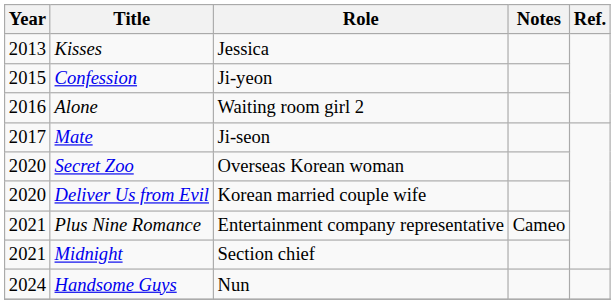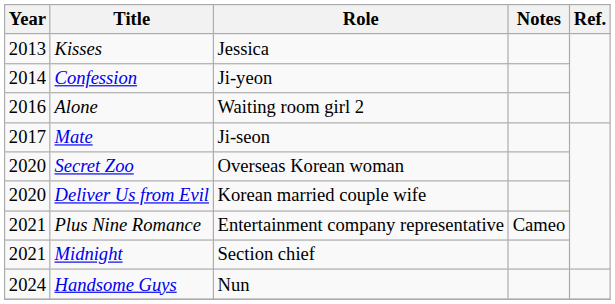 <table class="wikitable sortable">
 <tr>
 <th>Year</th>
 <th>Title</th>
 <th>Role</th>
 <th class="unsortable">Notes</th>
 <th class="unsortable">Ref.</th>
 </tr>
 <tr>
 <td>2013</td>
 <td><em>Kisses</em></td>
 <td>Jessica</td>
 <td></td>
 <td rowspan=3></td>
 </tr>
 <tr>
-<td>2015</td>
+<td>2014</td>
 <td><em><a href='#'>Confession</a></em></td>
 <td>Ji-yeon</td>
 <td></td>
 </tr>
 <tr>
 <td>2016</td>
 <td><em>Alone</em></td>
 <td>Waiting room girl 2</td>
 <td></td>
 </tr>
 <tr>
 <td>2017</td>
 <td><em><a href='#'>Mate</a></em></td>
 <td>Ji-seon</td>
 <td></td>
 <td rowspan=5></td>
 </tr>
 <tr>
 <td>2020</td>
 <td><em><a href='#'>Secret Zoo</a></em></td>
 <td>Overseas Korean woman</td>
 <td></td>
 </tr>
 <tr>
 <td>2020</td>
 <td><em><a href='#'>Deliver Us from Evil</a></em></td>
 <td>Korean married couple wife</td>
 <td></td>
 </tr>
 <tr>
 <td>2021</td>
 <td><em>Plus Nine Romance</em></td>
 <td>Entertainment company representative</td>
 <td>Cameo</td>
 </tr>
 <tr>
 <td>2021</td>
 <td><em><a href='#'>Midnight</a></em></td>
 <td>Section chief</td>
 <td></td>
 </tr>
 <tr>
 <td>2024</td>
 <td><em><a href='#'>Handsome Guys</a></em></td>
 <td>Nun</td>
 <td></td>
 <td></td>
 </tr>
 <tr>
 </tr>
 </table>
